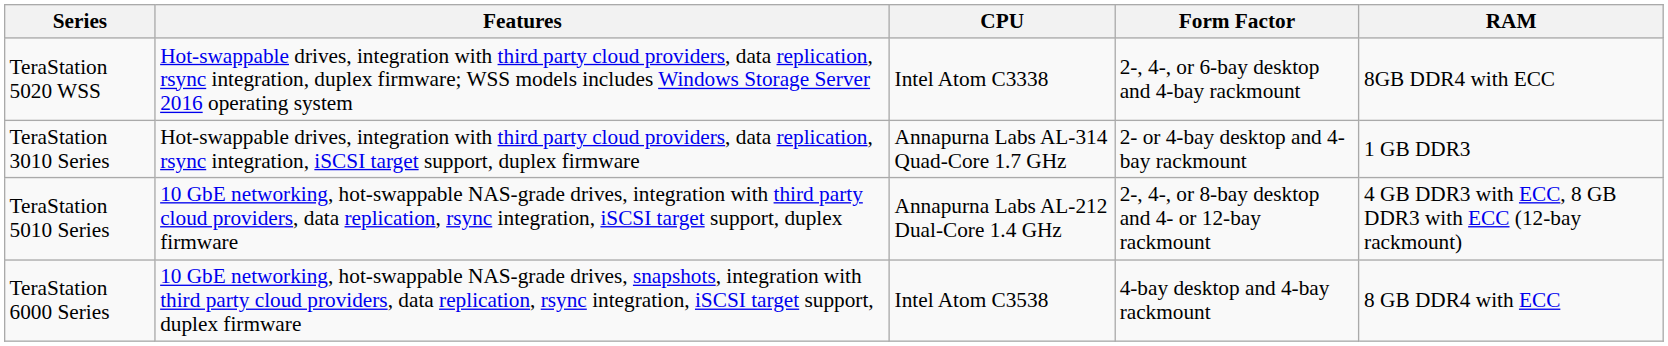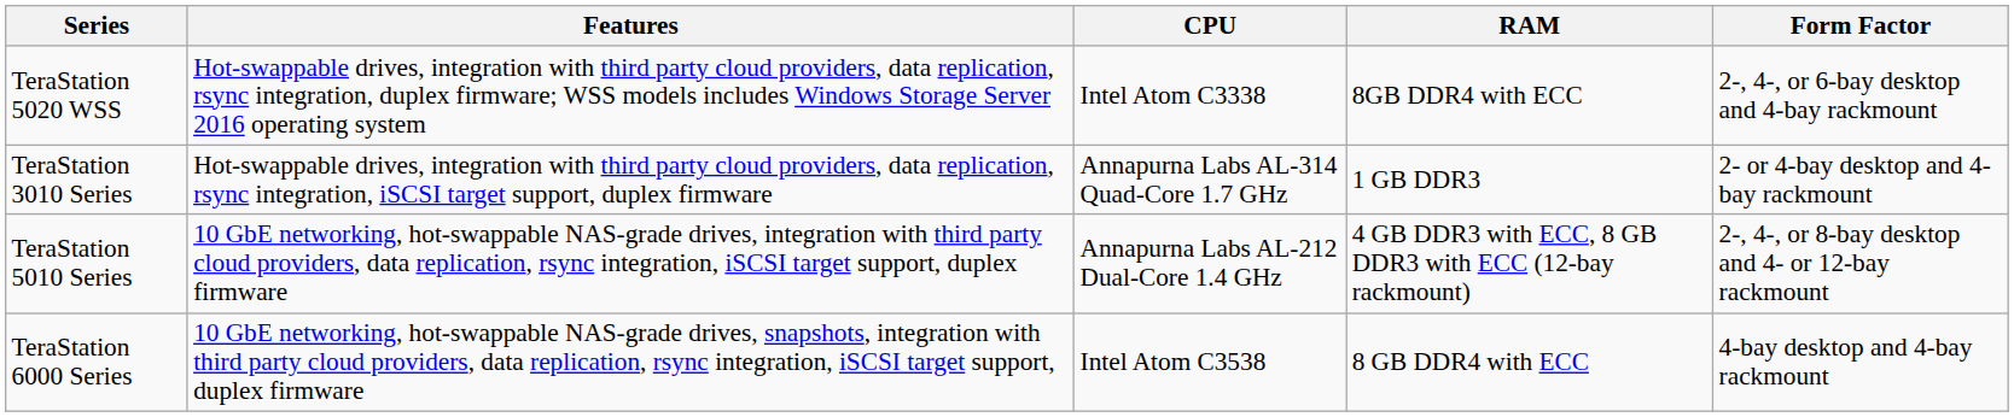 <table class="wikitable">
 <tr>
 <th>Series</th>
 <th>Features</th>
 <th>CPU</th>
+<th>RAM</th>
 <th>Form Factor</th>
-<th>RAM</th>
 </tr>
 <tr>
 <td>TeraStation 5020 WSS</td>
 <td><a href='#'>Hot-swappable</a> drives, integration with <a href='#'>third party cloud providers</a>, data <a href='#'>replication</a>, <a href='#'>rsync</a> integration, duplex firmware; WSS models includes <a href='#'>Windows Storage Server 2016</a> operating system</td>
 <td>Intel Atom C3338</td>
+<td>8GB DDR4 with ECC</td>
 <td>2-, 4-, or 6-bay desktop and 4-bay rackmount</td>
-<td>8GB DDR4 with ECC</td>
 </tr>
 <tr>
 <td>TeraStation 3010 Series</td>
 <td>Hot-swappable drives, integration with <a href='#'>third party cloud providers</a>, data <a href='#'>replication</a>, <a href='#'>rsync</a> integration, <a href='#'>iSCSI target</a> support, duplex firmware</td>
 <td>Annapurna Labs AL-314 Quad-Core 1.7 GHz</td>
+<td>1 GB DDR3</td>
 <td>2- or 4-bay desktop and 4-bay rackmount</td>
-<td>1 GB DDR3</td>
 </tr>
 <tr>
 <td>TeraStation 5010 Series</td>
 <td><a href='#'>10 GbE networking</a>, hot-swappable NAS-grade drives, integration with <a href='#'>third party cloud providers</a>, data <a href='#'>replication</a>, <a href='#'>rsync</a> integration, <a href='#'>iSCSI target</a> support, duplex firmware</td>
 <td>Annapurna Labs AL-212 Dual-Core 1.4 GHz</td>
+<td>4 GB DDR3 with <a href='#'>ECC</a>, 8 GB DDR3 with <a href='#'>ECC</a> (12-bay rackmount)</td>
 <td>2-, 4-, or 8-bay desktop and 4- or 12-bay rackmount</td>
-<td>4 GB DDR3 with <a href='#'>ECC</a>, 8 GB DDR3 with <a href='#'>ECC</a> (12-bay rackmount)</td>
 </tr>
 <tr>
 <td>TeraStation 6000 Series</td>
 <td><a href='#'>10 GbE networking</a>, hot-swappable NAS-grade drives, <a href='#'>snapshots</a>, integration with <a href='#'>third party cloud providers</a>, data <a href='#'>replication</a>, <a href='#'>rsync</a> integration, <a href='#'>iSCSI target</a> support, duplex firmware</td>
 <td>Intel Atom C3538</td>
+<td>8 GB DDR4 with <a href='#'>ECC</a></td>
 <td>4-bay desktop and 4-bay rackmount</td>
-<td>8 GB DDR4 with <a href='#'>ECC</a></td>
 </tr>
 </table>
